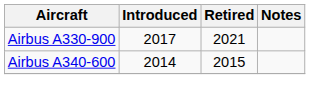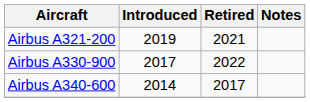 <table class="wikitable" style="text-align:center;">
 <tr>
 <th>Aircraft</th>
 <th>Introduced</th>
 <th>Retired</th>
 <th>Notes</th>
 </tr>
 <tr>
+<td><a href='#'>Airbus A321-200</a></td>
+<td>2019</td>
+<td>2021</td>
+<td></td>
+</tr>
+<tr>
 <td><a href='#'>Airbus A330-900</a></td>
 <td>2017</td>
-<td>2021</td>
+<td>2022</td>
 <td></td>
 </tr>
 <tr>
 <td><a href='#'>Airbus A340-600</a></td>
 <td>2014</td>
-<td>2015</td>
+<td>2017</td>
 <td></td>
 </tr>
 <tr>
 </tr>
 </table>
